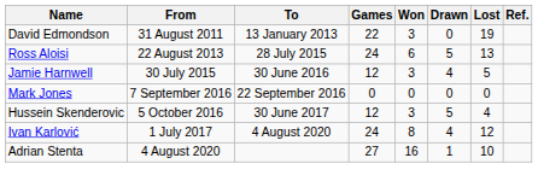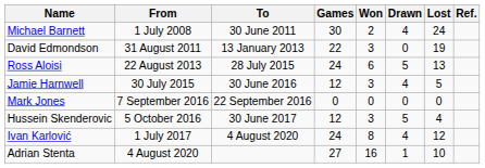 <table class="wikitable sortable" style="text-align:center">
 <tr bgcolor="#efefef">
 <th>Name</th>
 <th>From</th>
 <th>To</th>
 <th>Games</th>
 <th>Won</th>
 <th>Drawn</th>
 <th>Lost</th>
 <th>Ref.</th>
+</tr>
+<tr>
+<td align=left><a href='#'>Michael Barnett</a></td>
+<td>1 July 2008</td>
+<td>30 June 2011</td>
+<td>30</td>
+<td>2</td>
+<td>4</td>
+<td>24</td>
+<td></td>
 </tr>
 <tr>
 <td align=left> David Edmondson</td>
 <td>31 August 2011</td>
 <td>13 January 2013</td>
 <td>22</td>
 <td>3</td>
 <td>0</td>
 <td>19</td>
 <td></td>
 </tr>
 <tr>
 <td align=left><a href='#'>Ross Aloisi</a></td>
 <td>22 August 2013</td>
 <td>28 July 2015</td>
 <td>24</td>
 <td>6</td>
 <td>5</td>
 <td>13</td>
 <td></td>
 </tr>
 <tr>
 <td align=left><a href='#'>Jamie Harnwell</a></td>
 <td>30 July 2015</td>
 <td>30 June 2016</td>
 <td>12</td>
 <td>3</td>
 <td>4</td>
 <td>5</td>
 <td></td>
 </tr>
 <tr>
 <td align=left><a href='#'>Mark Jones</a></td>
 <td>7 September 2016</td>
 <td>22 September 2016</td>
 <td>0</td>
 <td>0</td>
 <td>0</td>
 <td>0</td>
 <td></td>
 </tr>
 <tr>
 <td align=left>Hussein Skenderovic</td>
 <td>5 October 2016</td>
 <td>30 June 2017</td>
 <td>12</td>
 <td>3</td>
 <td>5</td>
 <td>4</td>
 <td></td>
 </tr>
 <tr>
 <td align=left><a href='#'>Ivan Karlović</a></td>
 <td>1 July 2017</td>
 <td>4 August 2020</td>
 <td>24</td>
 <td>8</td>
 <td>4</td>
 <td>12</td>
 <td></td>
 </tr>
 <tr>
 <td align=left>Adrian Stenta</td>
 <td>4 August 2020</td>
 <td></td>
 <td>27</td>
 <td>16</td>
 <td>1</td>
 <td>10</td>
 <td></td>
 </tr>
 </table>
